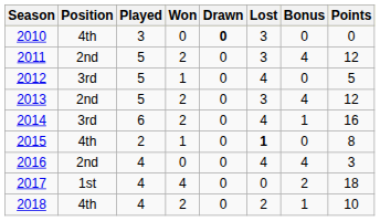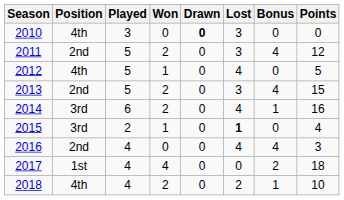 <table class="wikitable" style="text-align:center">
 <tr style="background:#ff9;">
 <th>Season</th>
 <th>Position</th>
 <th>Played</th>
 <th>Won</th>
 <th>Drawn</th>
 <th>Lost</th>
 <th>Bonus</th>
 <th>Points</th>
 </tr>
 <tr>
 <td><a href='#'>2010</a></td>
 <td>4th</td>
 <td>3</td>
 <td>0</td>
 <td><strong>0</strong></td>
 <td>3</td>
 <td>0</td>
 <td>0</td>
 </tr>
 <tr>
 <td><a href='#'>2011</a></td>
 <td>2nd</td>
 <td>5</td>
 <td>2</td>
 <td>0</td>
 <td>3</td>
 <td>4</td>
 <td>12</td>
 </tr>
 <tr>
 <td><a href='#'>2012</a></td>
-<td>3rd</td>
+<td>4th</td>
 <td>5</td>
 <td>1</td>
 <td>0</td>
 <td>4</td>
 <td>0</td>
 <td>5</td>
 </tr>
 <tr>
 <td><a href='#'>2013</a></td>
 <td>2nd</td>
 <td>5</td>
 <td>2</td>
 <td>0</td>
 <td>3</td>
 <td>4</td>
-<td>12</td>
+<td>15</td>
 </tr>
 <tr>
 <td><a href='#'>2014</a></td>
 <td>3rd</td>
 <td>6</td>
 <td>2</td>
 <td>0</td>
 <td>4</td>
 <td>1</td>
 <td>16</td>
 </tr>
 <tr>
 <td><a href='#'>2015</a></td>
-<td>4th</td>
+<td>3rd</td>
 <td>2</td>
 <td>1</td>
 <td>0</td>
 <td><strong>1</strong></td>
 <td>0</td>
-<td>8</td>
+<td>4</td>
 </tr>
 <tr>
 <td><a href='#'>2016</a></td>
 <td>2nd</td>
 <td>4</td>
 <td>0</td>
 <td>0</td>
 <td>4</td>
 <td>4</td>
 <td>3</td>
 </tr>
 <tr>
 <td><a href='#'>2017</a></td>
 <td>1st</td>
 <td>4</td>
 <td>4</td>
 <td>0</td>
 <td>0</td>
 <td>2</td>
 <td>18</td>
 </tr>
 <tr>
 <td><a href='#'>2018</a></td>
 <td>4th</td>
 <td>4</td>
 <td>2</td>
 <td>0</td>
 <td>2</td>
 <td>1</td>
 <td>10</td>
 </tr>
 </table>
